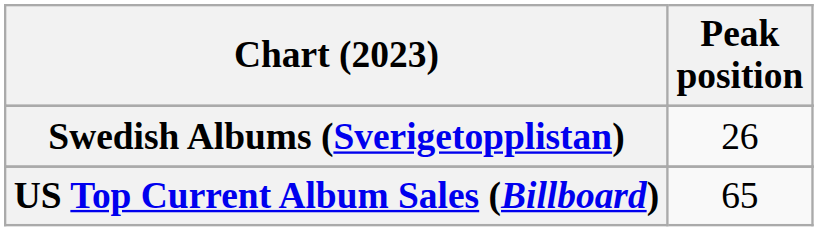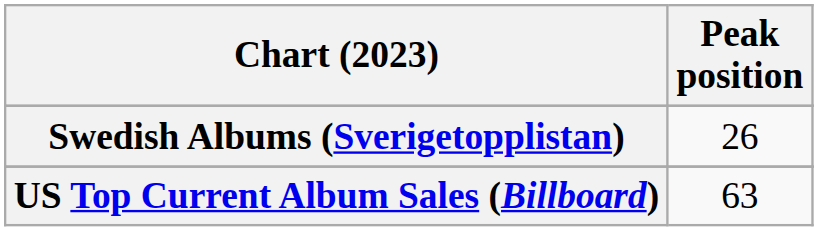 <table class="wikitable sortable plainrowheaders" style="text-align:center">
 <tr>
 <th scope="col">Chart (2023)</th>
 <th scope="col">Peak<br>position</th>
 </tr>
 <tr>
 </tr>
 <tr>
 </tr>
 <tr>
 </tr>
 <tr>
 </tr>
 <tr>
 </tr>
 <tr>
 <th scope="row">Swedish Albums (<a href='#'>Sverigetopplistan</a>)</th>
 <td>26</td>
 </tr>
 <tr>
 </tr>
 <tr>
 </tr>
 <tr>
 </tr>
 <tr>
 </tr>
 <tr>
 <th scope="row">US <a href='#'>Top Current Album Sales</a> (<em><a href='#'>Billboard</a></em>)</th>
-<td>65</td>
+<td>63</td>
 </tr>
 </table>
